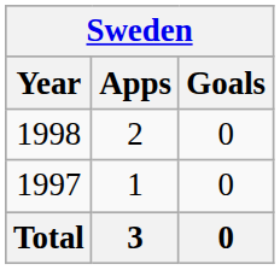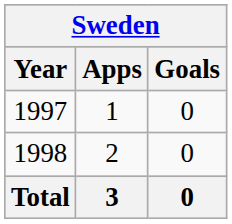 <table class="wikitable" style="text-align:center">
 <tr>
 <th colspan=3><a href='#'>Sweden</a></th>
 </tr>
 <tr>
 <th>Year</th>
 <th>Apps</th>
 <th>Goals</th>
 </tr>
 <tr>
-<td>1998</td>
-<td>2</td>
+<td>1997</td>
+<td>1</td>
 <td>0</td>
 </tr>
 <tr>
-<td>1997</td>
-<td>1</td>
+<td>1998</td>
+<td>2</td>
 <td>0</td>
 </tr>
 <tr>
 <th>Total</th>
 <th>3</th>
 <th>0</th>
 </tr>
 </table>
